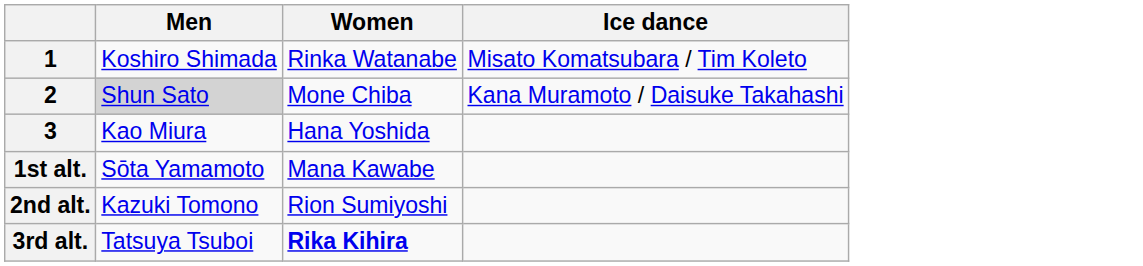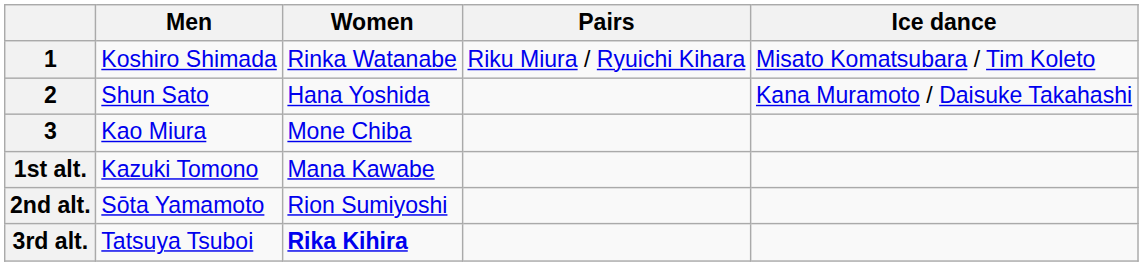 <table class="wikitable">
 <tr>
 <th></th>
 <th>Men</th>
 <th>Women</th>
+<th>Pairs</th>
 <th>Ice dance</th>
 </tr>
 <tr>
 <th>1</th>
 <td><a href='#'>Koshiro Shimada</a></td>
 <td><a href='#'>Rinka Watanabe</a></td>
+<td><a href='#'>Riku Miura</a> / <a href='#'>Ryuichi Kihara</a></td>
 <td><a href='#'>Misato Komatsubara</a> / <a href='#'>Tim Koleto</a></td>
 </tr>
 <tr>
 <th>2</th>
-<td style="background: lightgrey;"><a href='#'>Shun Sato</a></td>
-<td><a href='#'>Mone Chiba</a></td>
+<td><a href='#'>Shun Sato</a></td>
+<td><a href='#'>Hana Yoshida</a></td>
+<td></td>
 <td><a href='#'>Kana Muramoto</a> / <a href='#'>Daisuke Takahashi</a></td>
 </tr>
 <tr>
 <th>3</th>
 <td><a href='#'>Kao Miura</a></td>
-<td><a href='#'>Hana Yoshida</a></td>
+<td><a href='#'>Mone Chiba</a></td>
+<td></td>
 <td></td>
 </tr>
 <tr>
 <th>1st alt.</th>
-<td><a href='#'>Sōta Yamamoto</a></td>
+<td><a href='#'>Kazuki Tomono</a></td>
 <td><a href='#'>Mana Kawabe</a></td>
+<td></td>
 <td></td>
 </tr>
 <tr>
 <th>2nd alt.</th>
-<td><a href='#'>Kazuki Tomono</a></td>
+<td><a href='#'>Sōta Yamamoto</a></td>
 <td><a href='#'>Rion Sumiyoshi</a></td>
+<td></td>
 <td></td>
 </tr>
 <tr>
 <th>3rd alt.</th>
 <td><a href='#'>Tatsuya Tsuboi</a></td>
 <td><strong><a href='#'>Rika Kihira</a></strong></td>
 <td></td>
+<td></td>
 </tr>
 </table>
